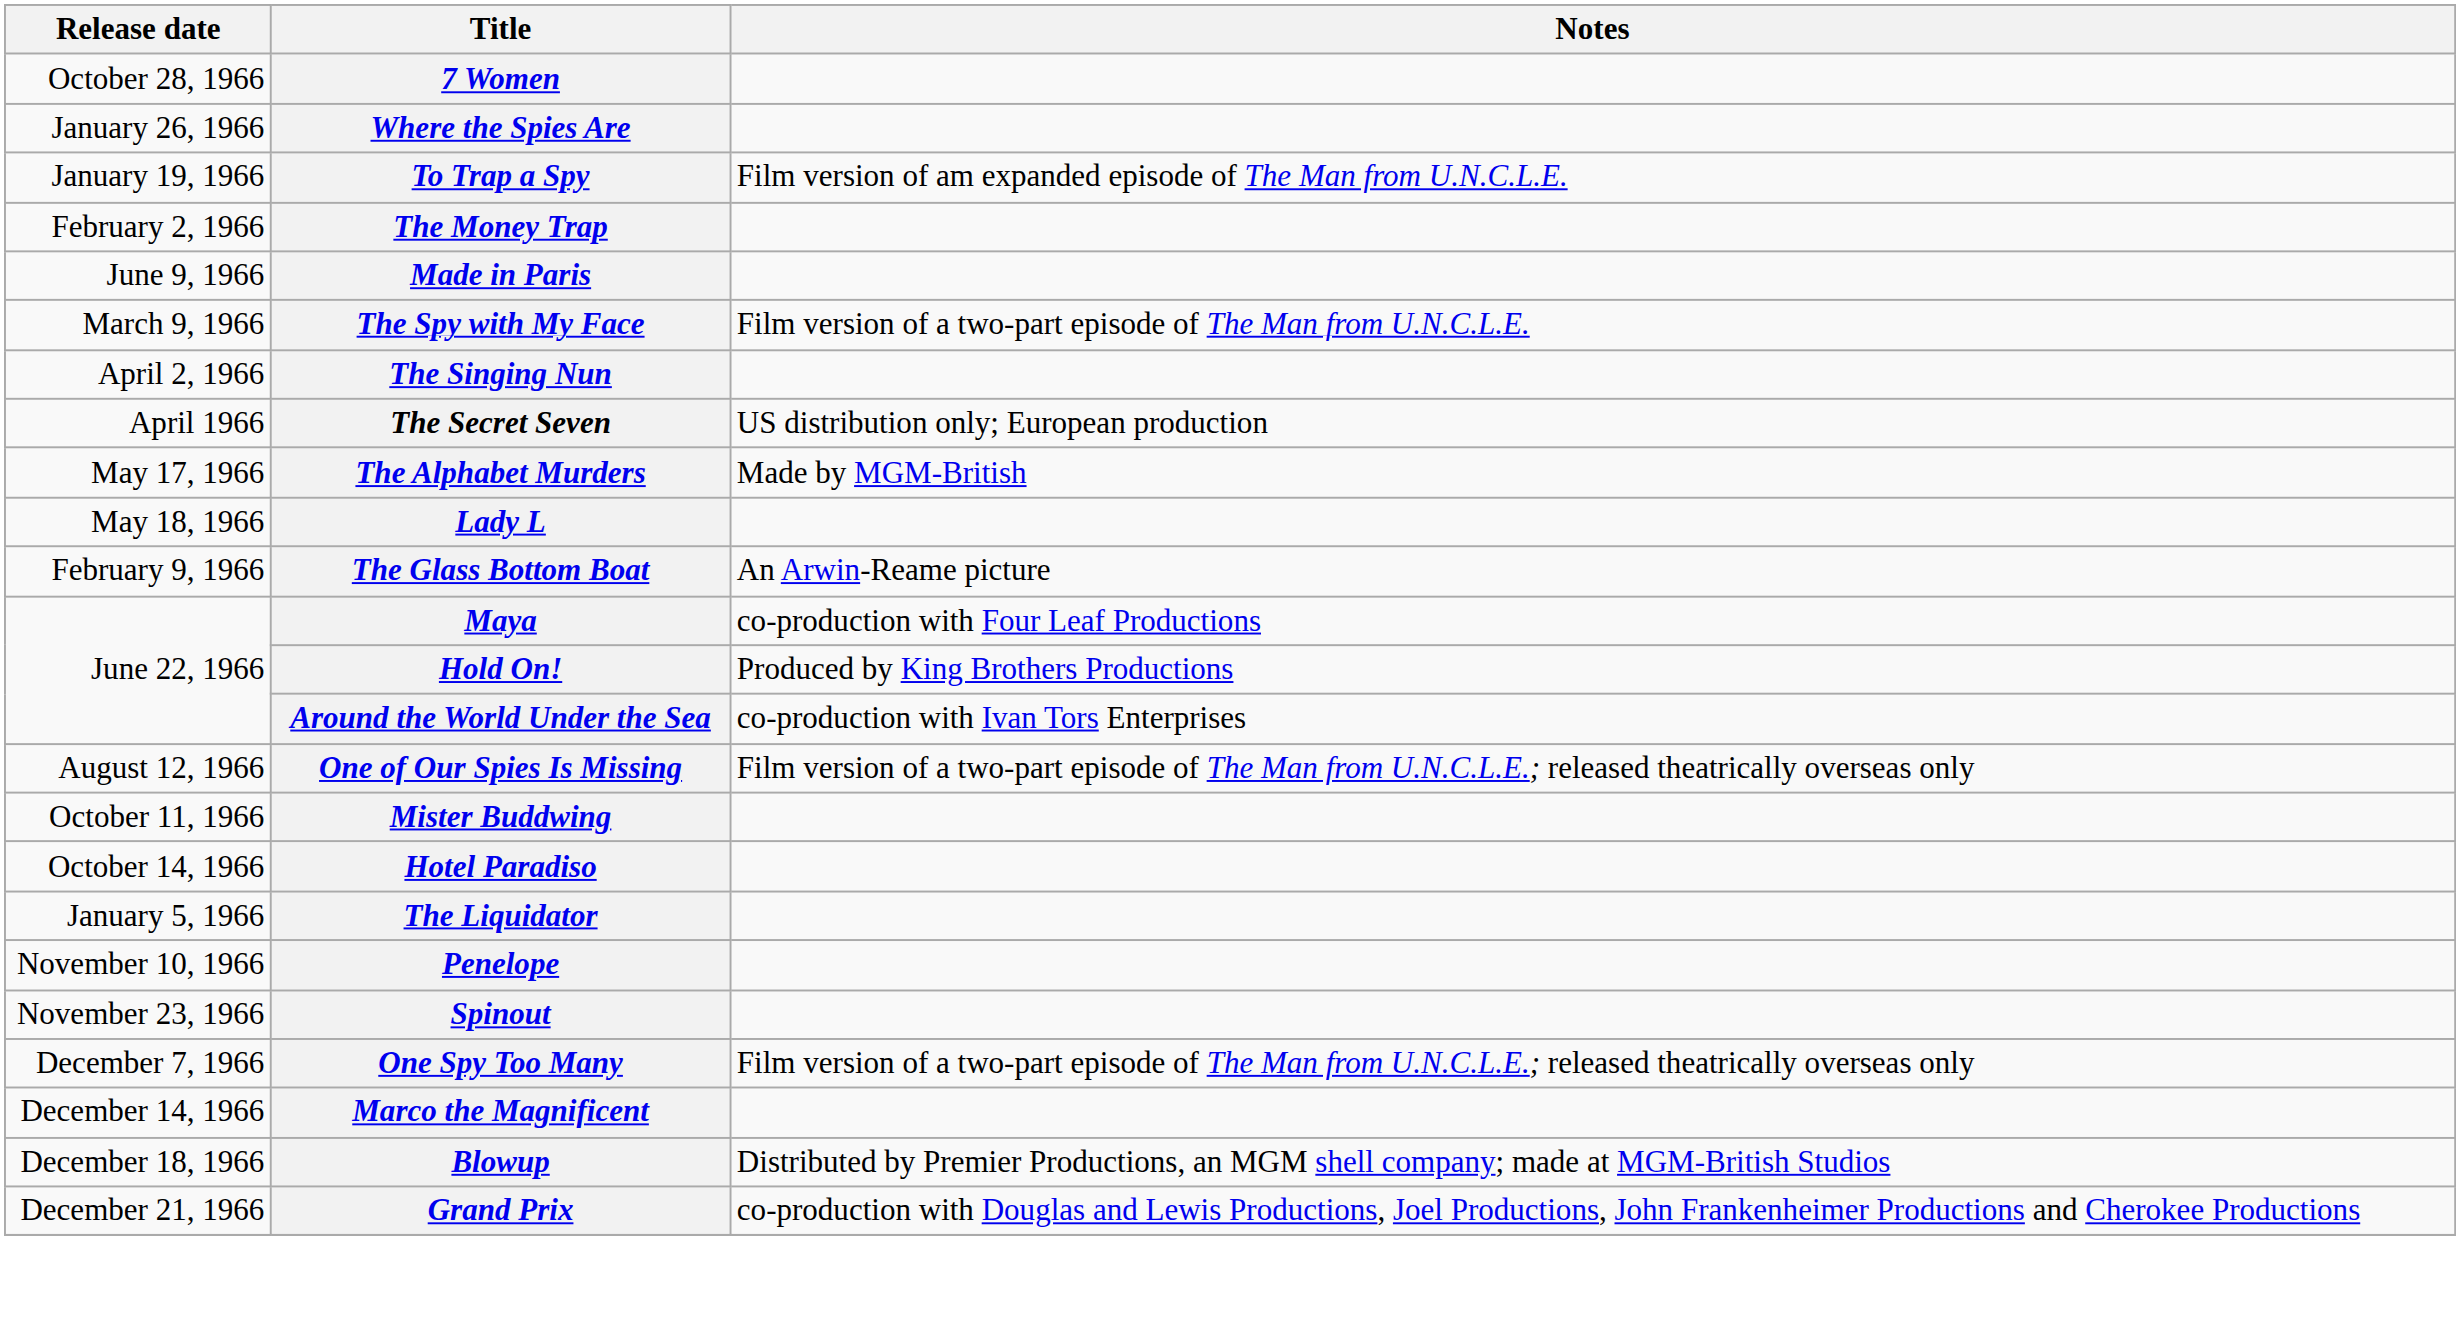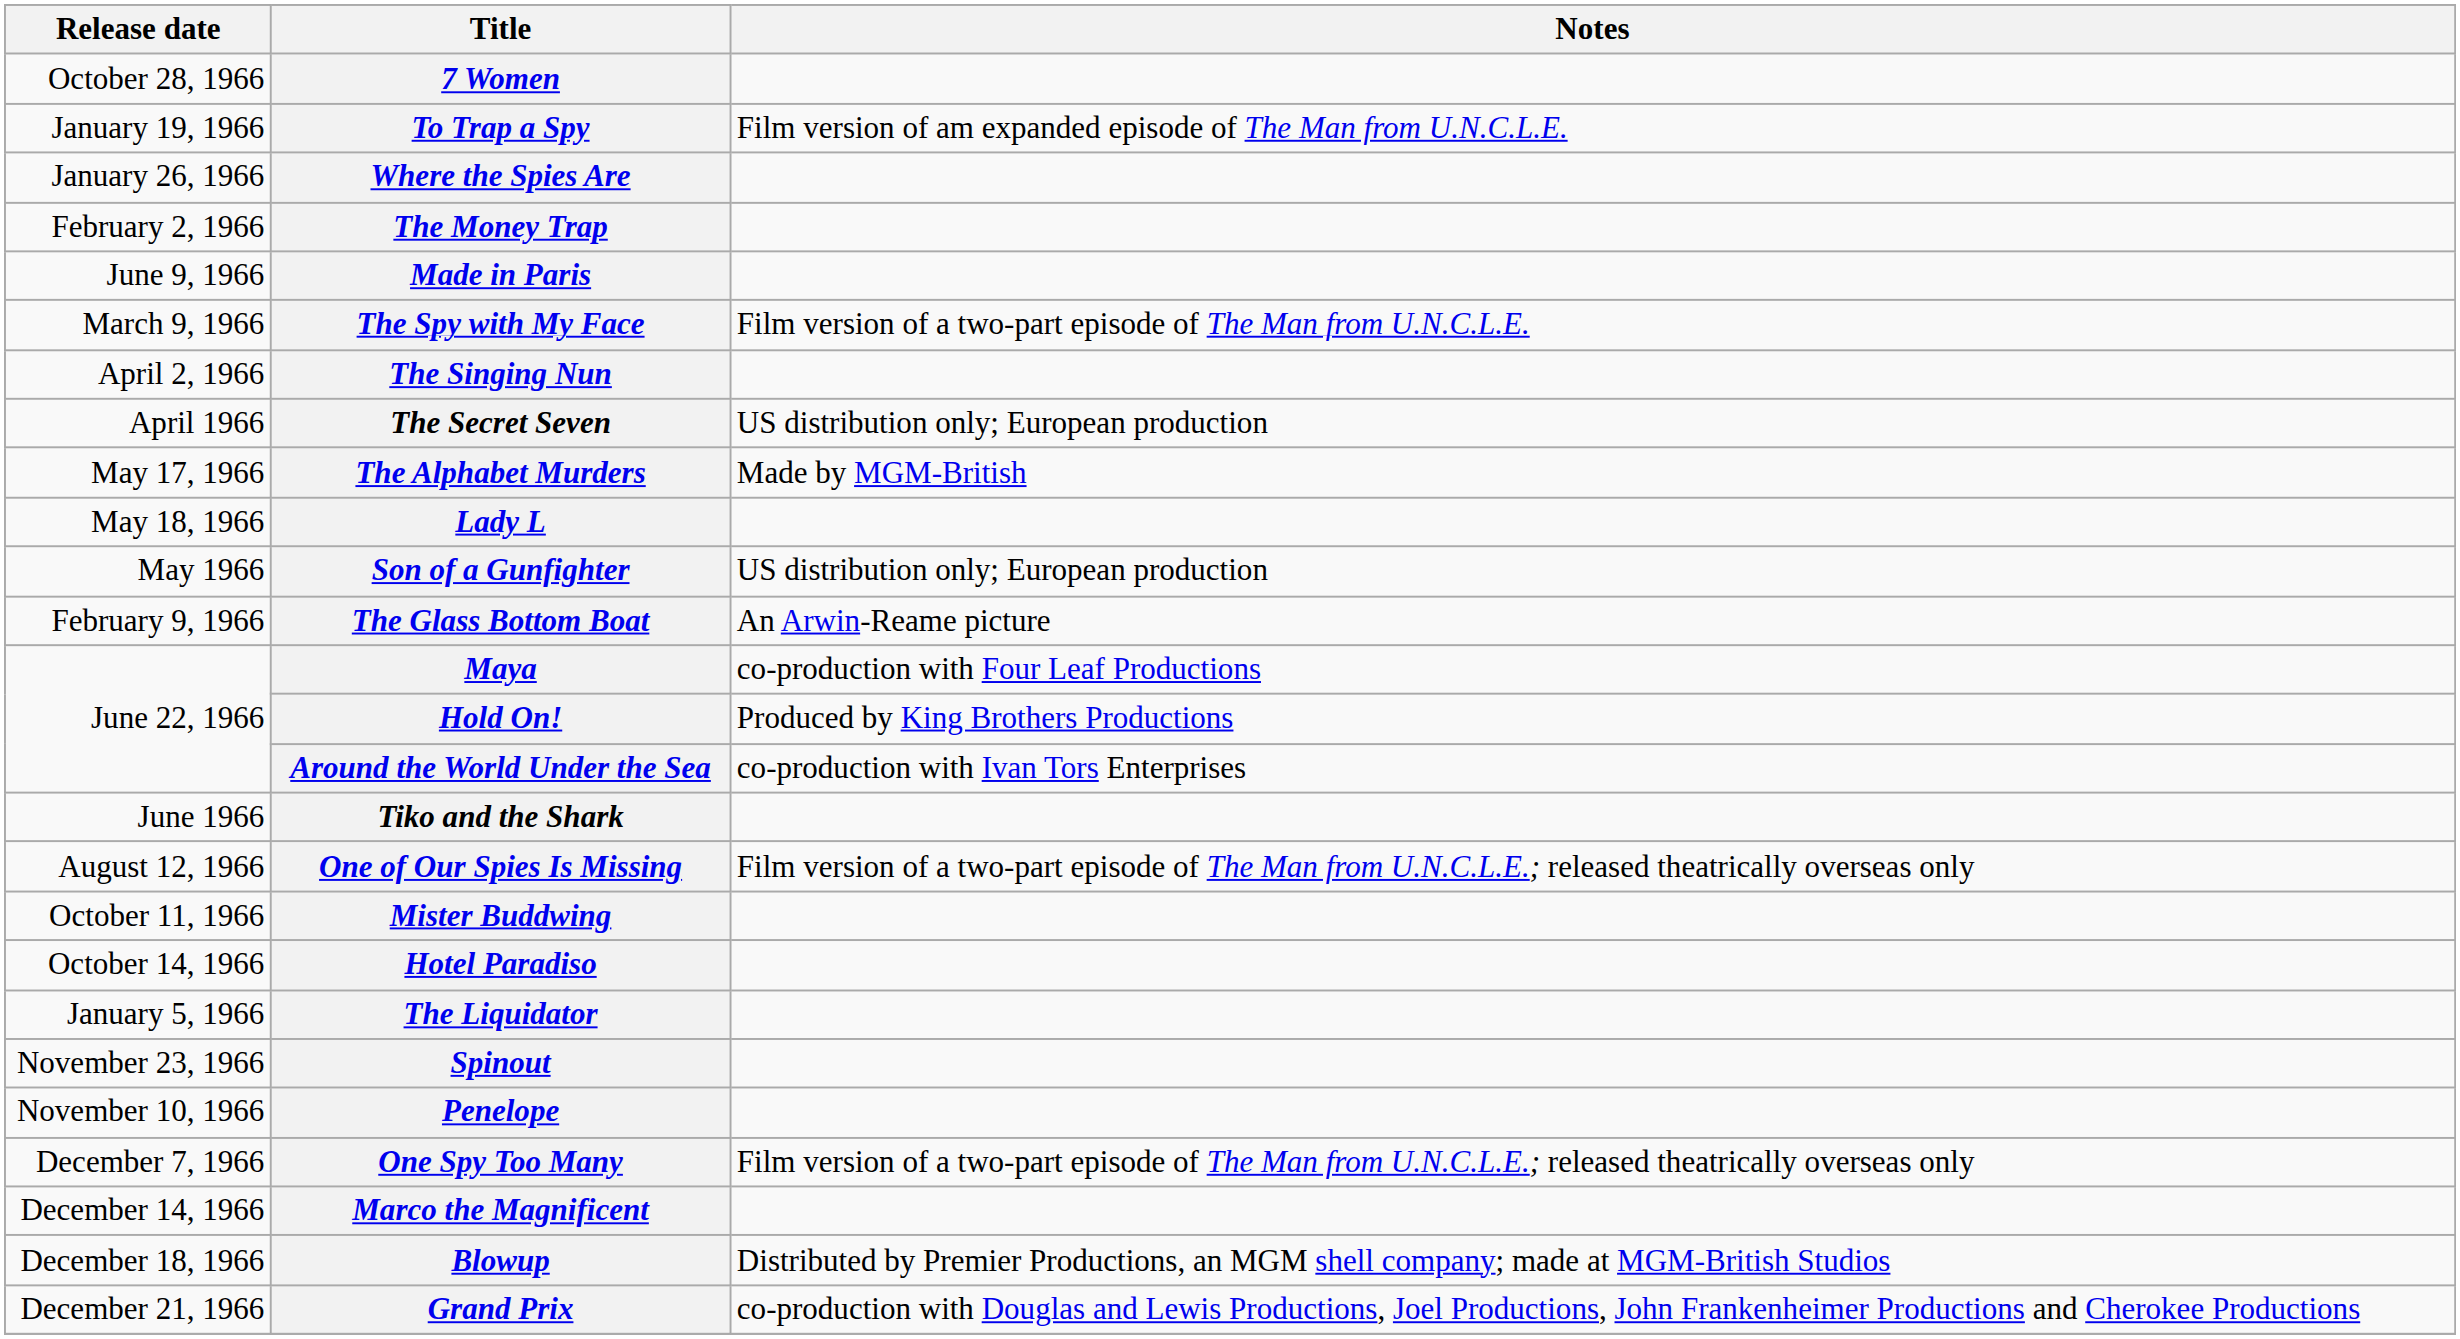 <table class="wikitable sortable" style="width:100%;">
 <tr>
 <th scope="col" style="width:130px;">Release date</th>
 <th>Title</th>
 <th>Notes</th>
 </tr>
 <tr>
 <td style="text-align:right;">October 28, 1966</td>
 <th scope="row"><em><a href='#'>7 Women</a></em></th>
 <td></td>
 </tr>
 <tr>
+<td style="text-align:right;">January 19, 1966</td>
+<th scope="row"><em><a href='#'>To Trap a Spy</a></em></th>
+<td>Film version of am expanded episode of <em><a href='#'>The Man from U.N.C.L.E.</a></em></td>
+</tr>
+<tr>
 <td style="text-align:right;">January 26, 1966</td>
 <th scope="row"><em><a href='#'>Where the Spies Are</a></em></th>
 <td></td>
-</tr>
-<tr>
-<td style="text-align:right;">January 19, 1966</td>
-<th scope="row"><em><a href='#'>To Trap a Spy</a></em></th>
-<td>Film version of am expanded episode of <em><a href='#'>The Man from U.N.C.L.E.</a></em></td>
 </tr>
 <tr>
 <td style="text-align:right;">February 2, 1966</td>
 <th scope="row"><em><a href='#'>The Money Trap</a></em></th>
 <td></td>
 </tr>
 <tr>
 <td style="text-align:right;">June 9, 1966</td>
 <th scope="row"><em><a href='#'>Made in Paris</a></em></th>
 <td></td>
 </tr>
 <tr>
 <td style="text-align:right;">March 9, 1966</td>
 <th scope="row"><em><a href='#'>The Spy with My Face</a></em></th>
 <td>Film version of a two-part episode of <em><a href='#'>The Man from U.N.C.L.E.</a></em></td>
 </tr>
 <tr>
 <td style="text-align:right;">April 2, 1966</td>
 <th scope="row"><em><a href='#'>The Singing Nun</a></em></th>
 <td></td>
 </tr>
 <tr>
 <td style="text-align:right;">April 1966</td>
 <th scope="row"><em>The Secret Seven</em></th>
 <td>US distribution only; European production</td>
 </tr>
 <tr>
 <td style="text-align:right;">May 17, 1966</td>
 <th scope="row"><em><a href='#'>The Alphabet Murders</a></em></th>
 <td>Made by <a href='#'>MGM-British</a></td>
 </tr>
 <tr>
 <td style="text-align:right;">May 18, 1966</td>
 <th scope="row"><em><a href='#'>Lady L</a></em></th>
 <td></td>
 </tr>
 <tr>
+<td style="text-align:right;">May 1966</td>
+<th scope="row"><em><a href='#'>Son of a Gunfighter</a></em></th>
+<td>US distribution only; European production</td>
+</tr>
+<tr>
 <td style="text-align:right;">February 9, 1966</td>
 <th scope="row"><em><a href='#'>The Glass Bottom Boat</a></em></th>
 <td>An <a href='#'>Arwin</a>-Reame picture</td>
 </tr>
 <tr>
 <td rowspan="3" style="text-align:right;">June 22, 1966</td>
 <th scope="row"><em><a href='#'>Maya</a></em></th>
 <td>co-production with <a href='#'>Four Leaf Productions</a></td>
 </tr>
 <tr>
 <th scope="row"><em><a href='#'>Hold On!</a></em></th>
 <td>Produced by <a href='#'>King Brothers Productions</a></td>
 </tr>
 <tr>
 <th scope="row"><em><a href='#'>Around the World Under the Sea</a></em></th>
 <td>co-production with <a href='#'>Ivan Tors</a> Enterprises</td>
+</tr>
+<tr>
+<td style="text-align:right;">June 1966</td>
+<th scope="row"><em>Tiko and the Shark</em></th>
+<td></td>
 </tr>
 <tr>
 <td style="text-align:right;">August 12, 1966</td>
 <th scope="row"><em><a href='#'>One of Our Spies Is Missing</a></em></th>
 <td>Film version of a two-part episode of <em><a href='#'>The Man from U.N.C.L.E.</a>;</em> released theatrically overseas only</td>
 </tr>
 <tr>
 <td style="text-align:right;">October 11, 1966</td>
 <th scope="row"><em><a href='#'>Mister Buddwing</a></em></th>
 <td></td>
 </tr>
 <tr>
 <td style="text-align:right;">October 14, 1966</td>
 <th scope="row"><em><a href='#'>Hotel Paradiso</a></em></th>
 <td></td>
 </tr>
 <tr>
 <td style="text-align:right;">January 5, 1966</td>
 <th scope="row"><em><a href='#'>The Liquidator</a></em></th>
 <td></td>
 </tr>
 <tr>
-<td style="text-align:right;">November 10, 1966</td>
-<th scope="row"><em><a href='#'>Penelope</a></em></th>
+<td style="text-align:right;">November 23, 1966</td>
+<th scope="row"><em><a href='#'>Spinout</a></em></th>
 <td></td>
 </tr>
 <tr>
-<td style="text-align:right;">November 23, 1966</td>
-<th scope="row"><em><a href='#'>Spinout</a></em></th>
+<td style="text-align:right;">November 10, 1966</td>
+<th scope="row"><em><a href='#'>Penelope</a></em></th>
 <td></td>
 </tr>
 <tr>
 <td style="text-align:right;">December 7, 1966</td>
 <th scope="row"><em><a href='#'>One Spy Too Many</a></em></th>
 <td>Film version of a two-part episode of <em><a href='#'>The Man from U.N.C.L.E.</a>;</em> released theatrically overseas only</td>
 </tr>
 <tr>
 <td style="text-align:right;">December 14, 1966</td>
 <th scope="row"><em><a href='#'>Marco the Magnificent</a></em></th>
 <td></td>
 </tr>
 <tr>
 <td style="text-align:right;">December 18, 1966</td>
 <th scope="row"><em><a href='#'>Blowup</a></em></th>
 <td>Distributed by Premier Productions, an MGM <a href='#'>shell company</a>; made at <a href='#'>MGM-British Studios</a></td>
 </tr>
 <tr>
 <td style="text-align:right;">December 21, 1966</td>
 <th scope="row"><em><a href='#'>Grand Prix</a></em></th>
 <td>co-production with <a href='#'>Douglas and Lewis Productions</a>,  <a href='#'>Joel Productions</a>, <a href='#'>John Frankenheimer Productions</a> and <a href='#'>Cherokee Productions</a></td>
 </tr>
 <tr>
 </tr>
 </table>
